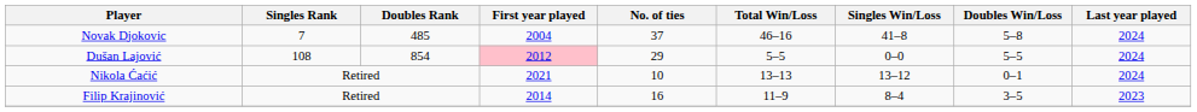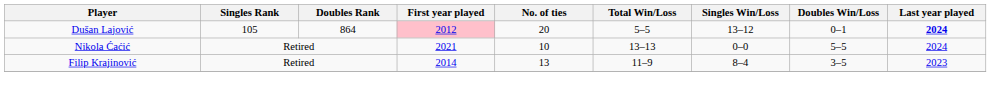 <table width=75% class="wikitable">
 <tr>
 <th width=20%>Player</th>
 <th width=10%>Singles Rank</th>
 <th width=10%>Doubles Rank</th>
 <th width=10%>First year played</th>
 <th width=10%>No. of ties</th>
 <th width=10%>Total Win/Loss</th>
 <th width=10%>Singles Win/Loss</th>
 <th width=10%>Doubles Win/Loss</th>
 <th width=10%>Last year played</th>
 </tr>
 <tr>
-<td align="center"><a href='#'>Novak Djokovic</a></td>
-<td align="center">7</td>
-<td align="center">485</td>
-<td align="center"><a href='#'>2004</a></td>
-<td align="center">37</td>
-<td align="center">46–16</td>
-<td align="center">41–8</td>
-<td align="center">5–8</td>
-<td align="center"><a href='#'>2024</a></td>
-</tr>
-<tr>
 <td align="center"><a href='#'>Dušan Lajović</a></td>
-<td align="center">108</td>
-<td align="center">854</td>
+<td align="center">105</td>
+<td align="center">864</td>
 <td align="center" style="background: pink;"><a href='#'>2012</a></td>
-<td align="center">29</td>
+<td align="center">20</td>
 <td align="center">5–5</td>
-<td align="center">0–0</td>
-<td align="center">5–5</td>
-<td align="center"><a href='#'>2024</a></td>
+<td align="center">13–12</td>
+<td align="center">0–1</td>
+<td align="center"><strong><a href='#'>2024</a></strong></td>
 </tr>
 <tr>
 <td align="center"><a href='#'>Nikola Ćaćić</a></td>
 <td colspan="2" align="center">Retired</td>
 <td align="center"><a href='#'>2021</a></td>
 <td align="center">10</td>
 <td align="center">13–13</td>
-<td align="center">13–12</td>
-<td align="center">0–1</td>
+<td align="center">0–0</td>
+<td align="center">5–5</td>
 <td align="center"><a href='#'>2024</a></td>
 </tr>
 <tr>
 <td align="center"><a href='#'>Filip Krajinović</a></td>
 <td colspan="2" align="center">Retired</td>
 <td align="center"><a href='#'>2014</a></td>
-<td align="center">16</td>
+<td align="center">13</td>
 <td align="center">11–9</td>
 <td align="center">8–4</td>
 <td align="center">3–5</td>
 <td align="center"><a href='#'>2023</a></td>
 </tr>
 <tr>
 </tr>
 </table>
